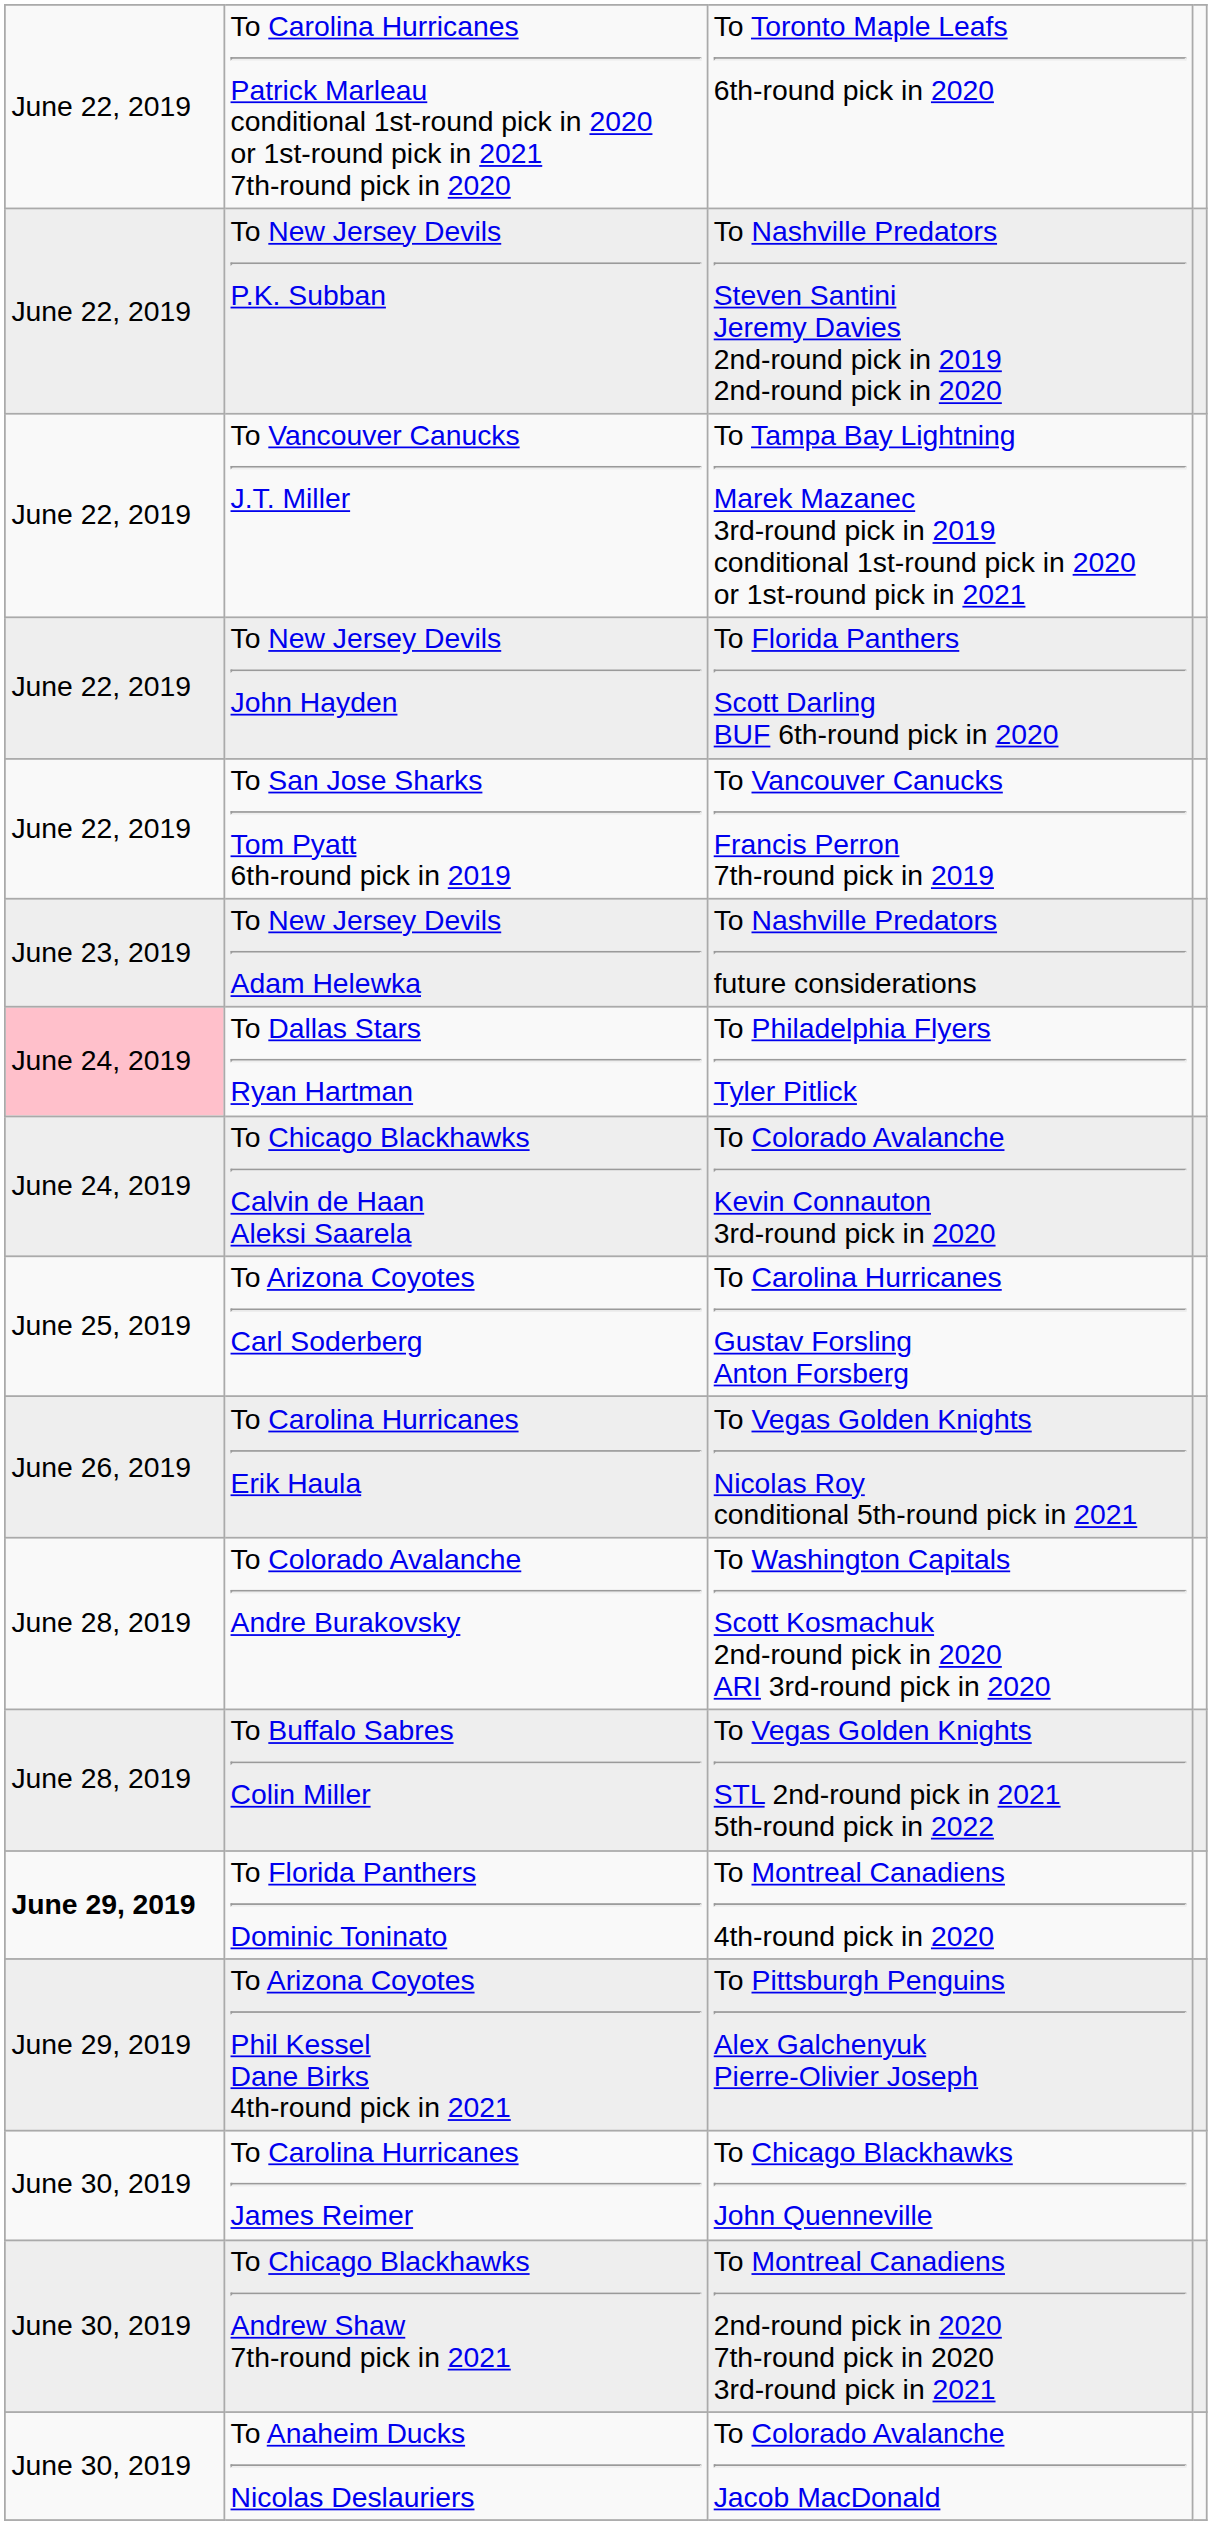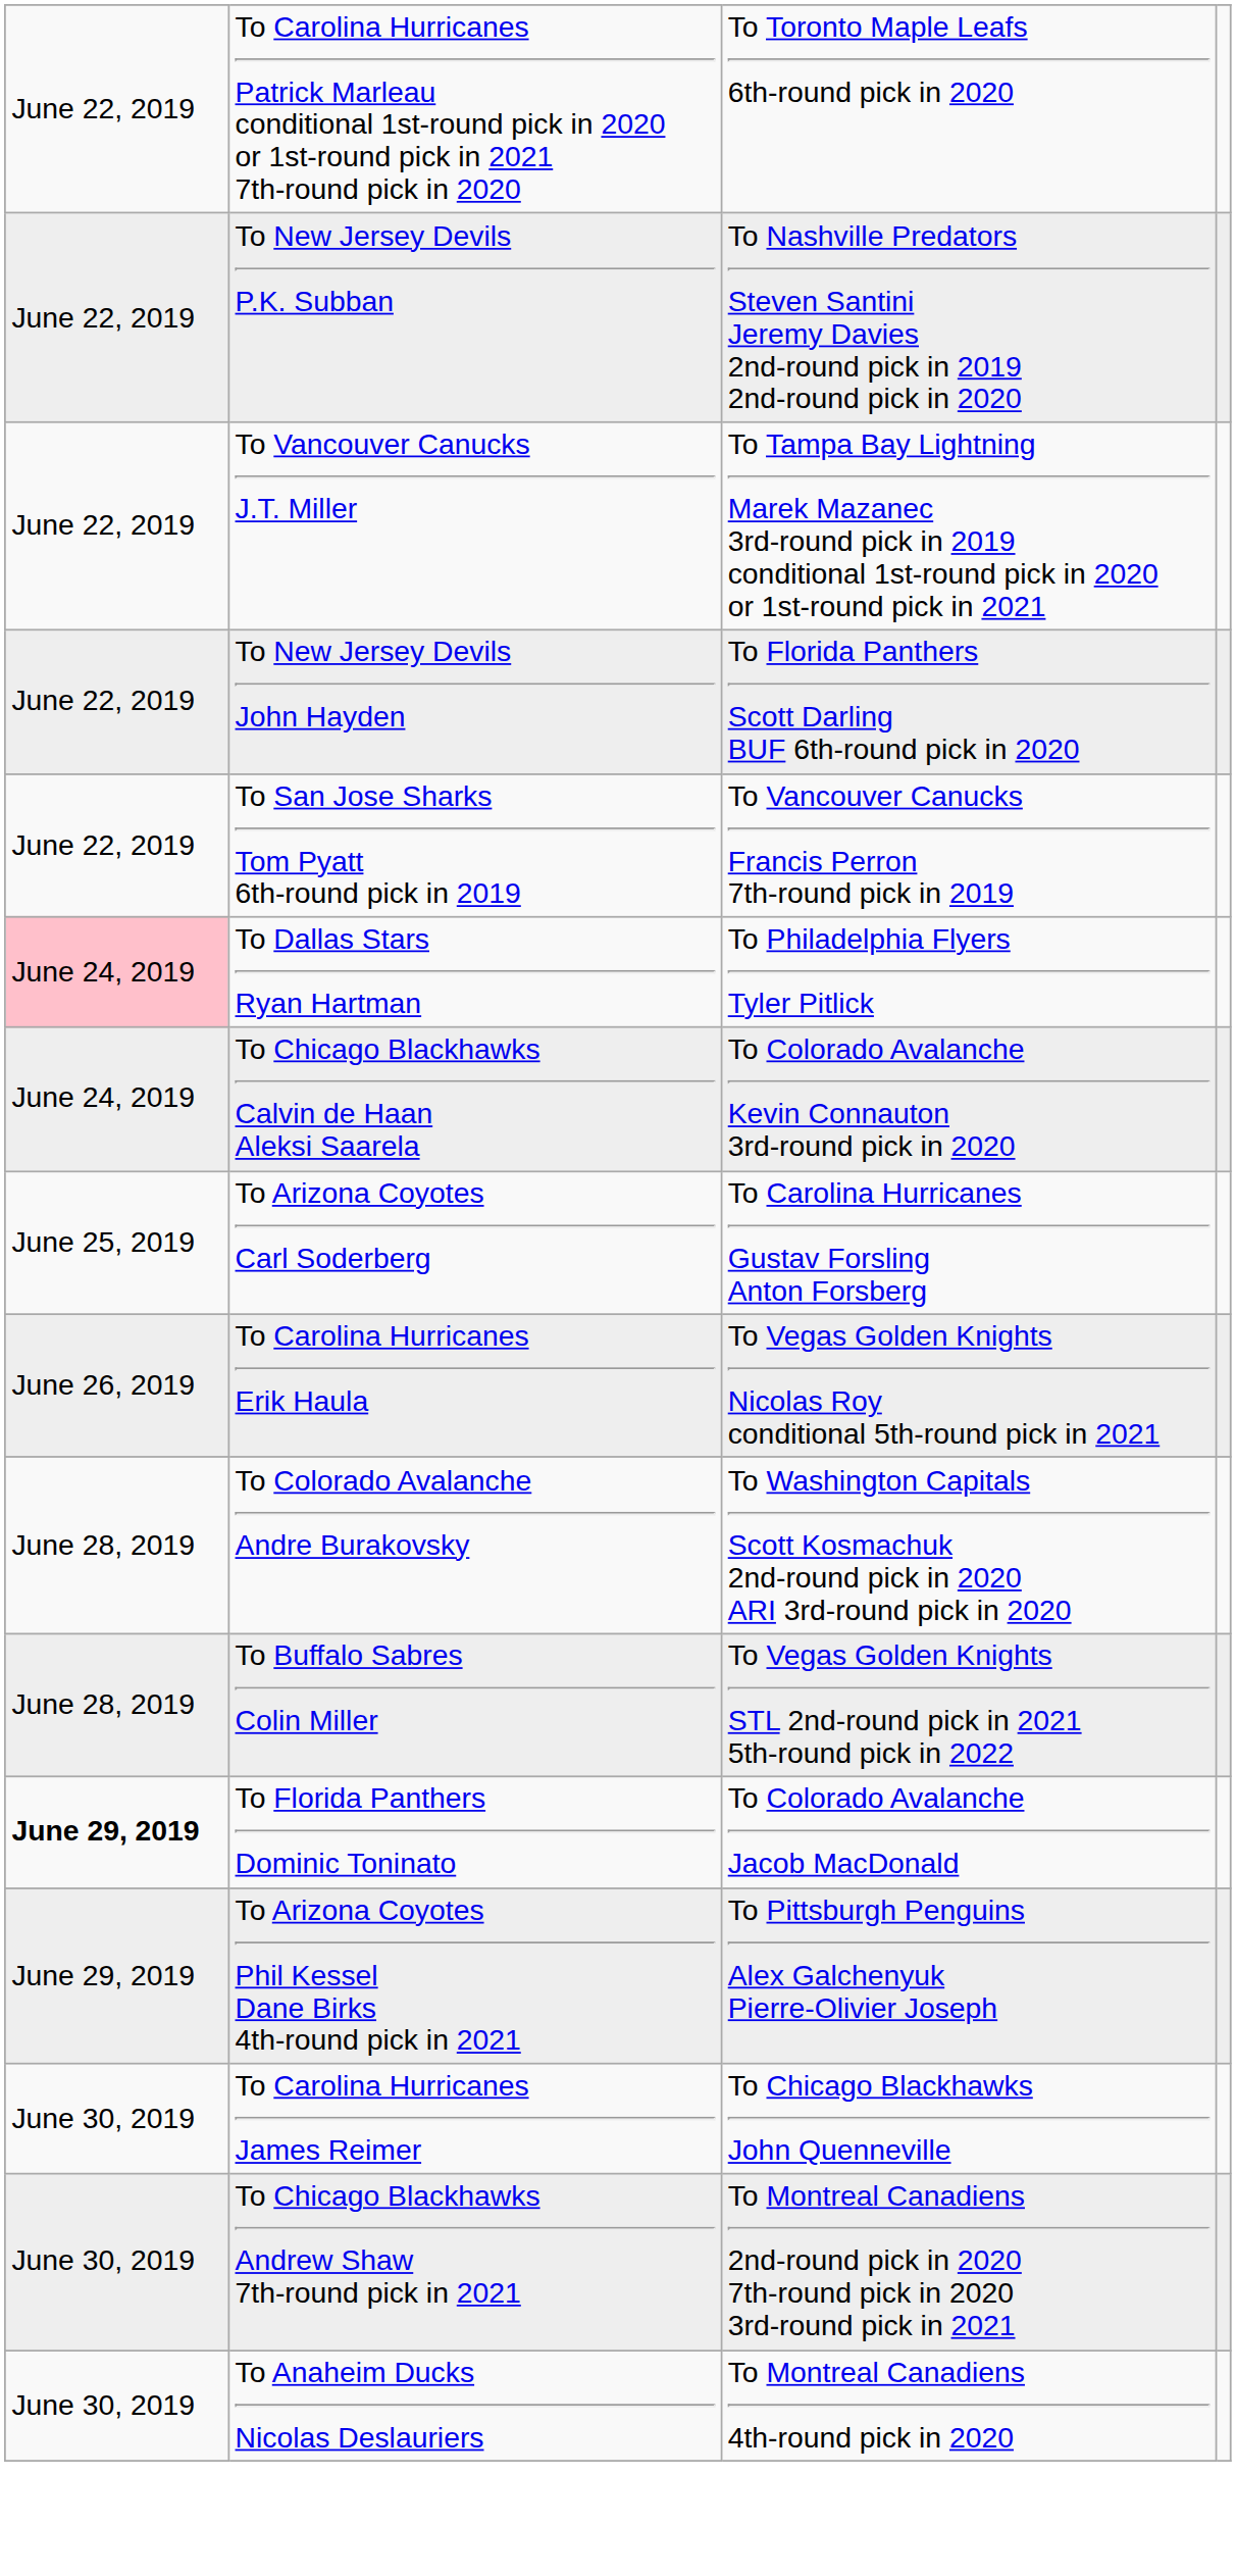 <table class="wikitable" style="border:1px solid #999999; width:680px;">
 <tr>
 <td>June 22, 2019</td>
 <td valign="top">To <a href='#'>Carolina Hurricanes</a><hr><a href='#'>Patrick Marleau</a><br><span>conditional</span> 1st-round pick in <a href='#'>2020</a><br>or 1st-round pick in <a href='#'>2021</a><br>7th-round pick in <a href='#'>2020</a></td>
 <td valign="top">To <a href='#'>Toronto Maple Leafs</a><hr>6th-round pick in <a href='#'>2020</a></td>
 <td></td>
 </tr>
 <tr bgcolor="eeeeee">
 <td>June 22, 2019</td>
 <td valign="top">To <a href='#'>New Jersey Devils</a><hr><a href='#'>P.K. Subban</a></td>
 <td valign="top">To <a href='#'>Nashville Predators</a><hr><a href='#'>Steven Santini</a><br><a href='#'>Jeremy Davies</a><br>2nd-round pick in <a href='#'>2019</a><br>2nd-round pick in <a href='#'>2020</a></td>
 <td></td>
 </tr>
 <tr>
 <td>June 22, 2019</td>
 <td valign="top">To <a href='#'>Vancouver Canucks</a><hr><a href='#'>J.T. Miller</a></td>
 <td valign="top">To <a href='#'>Tampa Bay Lightning</a><hr><a href='#'>Marek Mazanec</a><br>3rd-round pick in <a href='#'>2019</a><br><span>conditional</span> 1st-round pick in <a href='#'>2020</a><br>or 1st-round pick in <a href='#'>2021</a></td>
 <td></td>
 </tr>
 <tr bgcolor="eeeeee">
 <td>June 22, 2019</td>
 <td valign="top">To <a href='#'>New Jersey Devils</a><hr><a href='#'>John Hayden</a></td>
 <td valign="top">To <a href='#'>Florida Panthers</a><hr><a href='#'>Scott Darling</a><br><a href='#'>BUF</a> 6th-round pick in <a href='#'>2020</a></td>
 <td></td>
 </tr>
 <tr>
 <td>June 22, 2019</td>
 <td valign="top">To <a href='#'>San Jose Sharks</a><hr><a href='#'>Tom Pyatt</a><br>6th-round pick in <a href='#'>2019</a></td>
 <td valign="top">To <a href='#'>Vancouver Canucks</a><hr><a href='#'>Francis Perron</a><br>7th-round pick in <a href='#'>2019</a></td>
-<td></td>
-</tr>
-<tr bgcolor="eeeeee">
-<td>June 23, 2019</td>
-<td valign="top">To <a href='#'>New Jersey Devils</a><hr><a href='#'>Adam Helewka</a></td>
-<td valign="top">To <a href='#'>Nashville Predators</a><hr><span>future considerations</span></td>
 <td></td>
 </tr>
 <tr>
 <td style="background: pink;">June 24, 2019</td>
 <td valign="top">To <a href='#'>Dallas Stars</a><hr><a href='#'>Ryan Hartman</a></td>
 <td valign="top">To <a href='#'>Philadelphia Flyers</a><hr><a href='#'>Tyler Pitlick</a></td>
 <td></td>
 </tr>
 <tr bgcolor="eeeeee">
 <td>June 24, 2019</td>
 <td valign="top">To <a href='#'>Chicago Blackhawks</a><hr><a href='#'>Calvin de Haan</a><br><a href='#'>Aleksi Saarela</a></td>
 <td valign="top">To <a href='#'>Colorado Avalanche</a><hr><a href='#'>Kevin Connauton</a><br>3rd-round pick in <a href='#'>2020</a></td>
 <td></td>
 </tr>
 <tr>
 <td>June 25, 2019</td>
 <td valign="top">To <a href='#'>Arizona Coyotes</a><hr><a href='#'>Carl Soderberg</a></td>
 <td valign="top">To <a href='#'>Carolina Hurricanes</a><hr><a href='#'>Gustav Forsling</a><br><a href='#'>Anton Forsberg</a></td>
 <td></td>
 </tr>
 <tr bgcolor="eeeeee">
 <td>June 26, 2019</td>
 <td valign="top">To <a href='#'>Carolina Hurricanes</a><hr><a href='#'>Erik Haula</a></td>
 <td valign="top">To <a href='#'>Vegas Golden Knights</a><hr><a href='#'>Nicolas Roy</a><br><span>conditional</span> 5th-round pick in <a href='#'>2021</a></td>
 <td></td>
 </tr>
 <tr>
 <td>June 28, 2019</td>
 <td valign="top">To <a href='#'>Colorado Avalanche</a><hr><a href='#'>Andre Burakovsky</a></td>
 <td valign="top">To <a href='#'>Washington Capitals</a><hr><a href='#'>Scott Kosmachuk</a><br>2nd-round pick in <a href='#'>2020</a><br><a href='#'>ARI</a> 3rd-round pick in <a href='#'>2020</a></td>
 <td></td>
 </tr>
 <tr bgcolor="eeeeee">
 <td>June 28, 2019</td>
 <td valign="top">To <a href='#'>Buffalo Sabres</a><hr><a href='#'>Colin Miller</a></td>
 <td valign="top">To <a href='#'>Vegas Golden Knights</a><hr><a href='#'>STL</a> 2nd-round pick in <a href='#'>2021</a><br>5th-round pick in <a href='#'>2022</a></td>
 <td></td>
 </tr>
 <tr>
 <td><strong>June 29, 2019</strong></td>
 <td valign="top">To <a href='#'>Florida Panthers</a><hr><a href='#'>Dominic Toninato</a></td>
-<td valign="top">To <a href='#'>Montreal Canadiens</a><hr>4th-round pick in <a href='#'>2020</a></td>
+<td valign="top">To <a href='#'>Colorado Avalanche</a><hr><a href='#'>Jacob MacDonald</a></td>
 <td></td>
 </tr>
 <tr bgcolor="eeeeee">
 <td>June 29, 2019</td>
 <td valign="top">To <a href='#'>Arizona Coyotes</a><hr><a href='#'>Phil Kessel</a><br><a href='#'>Dane Birks</a><br>4th-round pick in <a href='#'>2021</a></td>
 <td valign="top">To <a href='#'>Pittsburgh Penguins</a><hr><a href='#'>Alex Galchenyuk</a><br><a href='#'>Pierre-Olivier Joseph</a></td>
 <td></td>
 </tr>
 <tr>
 <td>June 30, 2019</td>
 <td valign="top">To <a href='#'>Carolina Hurricanes</a><hr><a href='#'>James Reimer</a></td>
 <td valign="top">To <a href='#'>Chicago Blackhawks</a><hr><a href='#'>John Quenneville</a></td>
 <td></td>
 </tr>
 <tr bgcolor="eeeeee">
 <td>June 30, 2019</td>
 <td valign="top">To <a href='#'>Chicago Blackhawks</a><hr><a href='#'>Andrew Shaw</a><br>7th-round pick in <a href='#'>2021</a></td>
 <td valign="top">To <a href='#'>Montreal Canadiens</a><hr>2nd-round pick in <a href='#'>2020</a><br>7th-round pick in 2020<br>3rd-round pick in <a href='#'>2021</a></td>
 <td></td>
 </tr>
 <tr>
 <td>June 30, 2019</td>
 <td valign="top">To <a href='#'>Anaheim Ducks</a><hr><a href='#'>Nicolas Deslauriers</a></td>
-<td valign="top">To <a href='#'>Colorado Avalanche</a><hr><a href='#'>Jacob MacDonald</a></td>
+<td valign="top">To <a href='#'>Montreal Canadiens</a><hr>4th-round pick in <a href='#'>2020</a></td>
 <td></td>
 </tr>
 </table>
